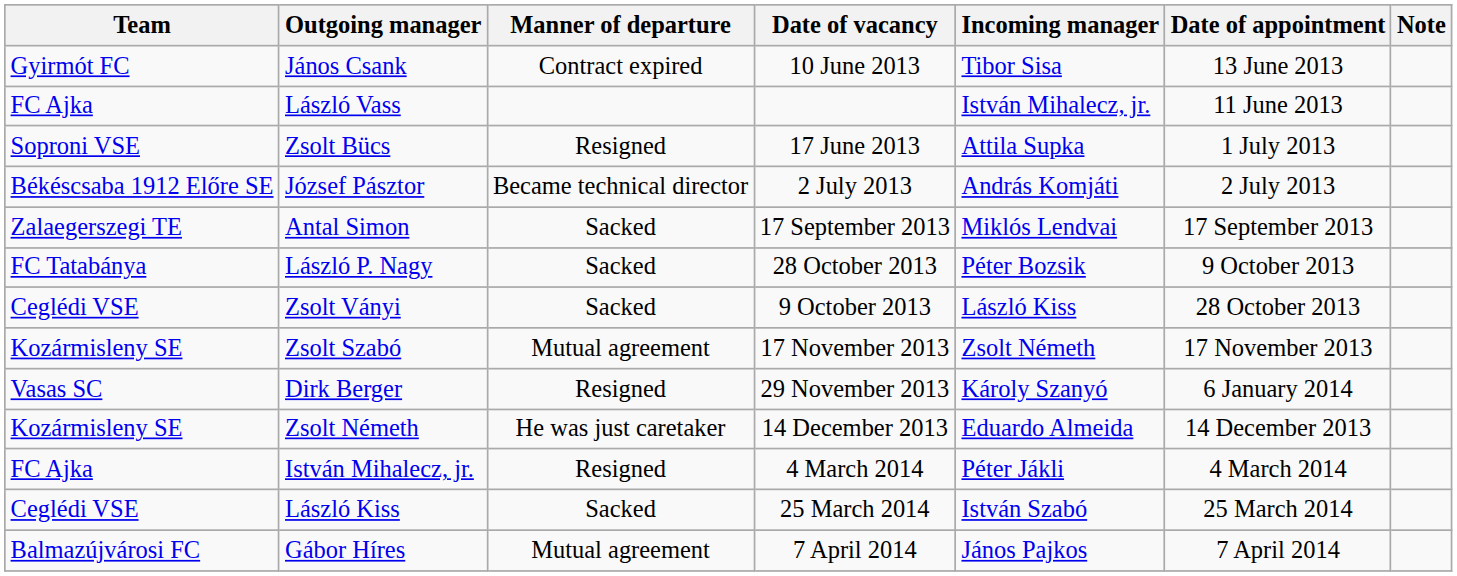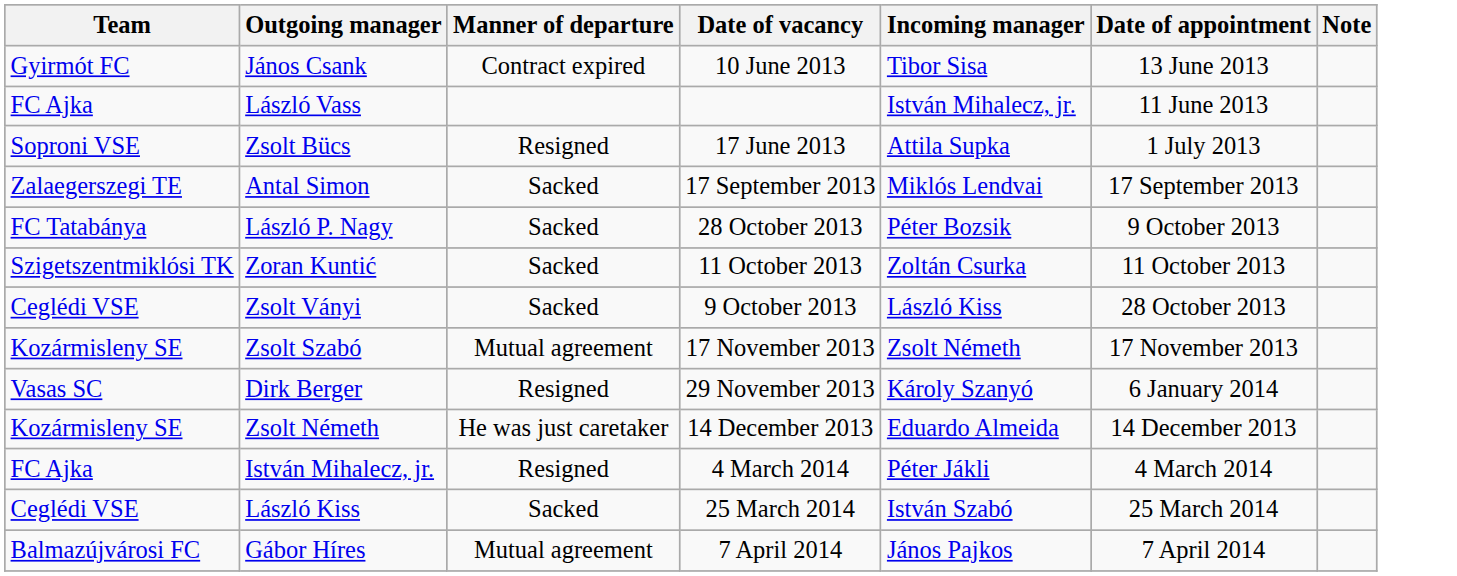 <table class=wikitable style="text-align:center; font-size:90%">
 <tr>
 <th>Team</th>
 <th>Outgoing manager</th>
 <th>Manner of departure</th>
 <th>Date of vacancy</th>
 <th>Incoming manager</th>
 <th>Date of appointment</th>
 <th>Note</th>
 </tr>
 <tr>
 <td align=left><a href='#'>Gyirmót FC</a></td>
 <td align=left> <a href='#'>János Csank</a></td>
 <td>Contract expired</td>
 <td>10 June 2013</td>
 <td align=left> <a href='#'>Tibor Sisa</a></td>
 <td>13 June 2013</td>
 <td></td>
 </tr>
 <tr>
 <td align=left><a href='#'>FC Ajka</a></td>
 <td align=left> <a href='#'>László Vass</a></td>
 <td></td>
 <td></td>
 <td align=left> <a href='#'>István Mihalecz, jr.</a></td>
 <td>11 June 2013</td>
 <td></td>
 </tr>
 <tr>
 <td align=left><a href='#'>Soproni VSE</a></td>
 <td align=left> <a href='#'>Zsolt Bücs</a></td>
 <td>Resigned</td>
 <td>17 June 2013</td>
 <td align="left"> <a href='#'>Attila Supka</a></td>
 <td>1 July 2013</td>
 <td></td>
 </tr>
 <tr>
-<td align=left><a href='#'>Békéscsaba 1912 Előre SE</a></td>
-<td align=left> <a href='#'>József Pásztor</a></td>
-<td>Became technical director</td>
-<td>2 July 2013</td>
-<td align=left> <a href='#'>András Komjáti</a></td>
-<td>2 July 2013</td>
-<td></td>
-</tr>
-<tr>
 <td align=left><a href='#'>Zalaegerszegi TE</a></td>
 <td align=left> <a href='#'>Antal Simon</a></td>
 <td>Sacked</td>
 <td>17 September 2013</td>
 <td align=left> <a href='#'>Miklós Lendvai</a></td>
 <td>17 September 2013</td>
 <td></td>
 </tr>
 <tr>
 <td align=left><a href='#'>FC Tatabánya</a></td>
 <td align=left> <a href='#'>László P. Nagy</a></td>
 <td>Sacked</td>
 <td>28 October 2013</td>
 <td align=left> <a href='#'>Péter Bozsik</a></td>
 <td>9 October 2013</td>
+<td></td>
+</tr>
+<tr>
+<td align=left><a href='#'>Szigetszentmiklósi TK</a></td>
+<td align=left> <a href='#'>Zoran Kuntić</a></td>
+<td>Sacked</td>
+<td>11 October 2013</td>
+<td align=left> <a href='#'>Zoltán Csurka</a></td>
+<td>11 October 2013</td>
 <td></td>
 </tr>
 <tr>
 <td align=left><a href='#'>Ceglédi VSE</a></td>
 <td align=left> <a href='#'>Zsolt Ványi</a></td>
 <td>Sacked</td>
 <td>9 October 2013</td>
 <td align=left> <a href='#'>László Kiss</a></td>
 <td>28 October 2013</td>
 <td></td>
 </tr>
 <tr>
 <td align=left><a href='#'>Kozármisleny SE</a></td>
 <td align=left> <a href='#'>Zsolt Szabó</a></td>
 <td>Mutual agreement</td>
 <td>17 November 2013</td>
 <td align=left> <a href='#'>Zsolt Németh</a></td>
 <td>17 November 2013</td>
 <td></td>
 </tr>
 <tr>
 <td align=left><a href='#'>Vasas SC</a></td>
 <td align=left> <a href='#'>Dirk Berger</a></td>
 <td>Resigned</td>
 <td>29 November 2013</td>
 <td align=left> <a href='#'>Károly Szanyó</a></td>
 <td>6 January 2014</td>
 <td></td>
 </tr>
 <tr>
 <td align=left><a href='#'>Kozármisleny SE</a></td>
 <td align=left> <a href='#'>Zsolt Németh</a></td>
 <td>He was just caretaker</td>
 <td>14 December 2013</td>
 <td align=left> <a href='#'>Eduardo Almeida</a></td>
 <td>14 December 2013</td>
 <td></td>
 </tr>
 <tr>
 <td align=left><a href='#'>FC Ajka</a></td>
 <td align=left> <a href='#'>István Mihalecz, jr.</a></td>
 <td>Resigned</td>
 <td>4 March 2014</td>
 <td align=left> <a href='#'>Péter Jákli</a></td>
 <td>4 March 2014</td>
 <td></td>
 </tr>
 <tr>
 <td align=left><a href='#'>Ceglédi VSE</a></td>
 <td align=left> <a href='#'>László Kiss</a></td>
 <td>Sacked</td>
 <td>25 March 2014</td>
 <td align=left> <a href='#'>István Szabó</a></td>
 <td>25 March 2014</td>
 <td></td>
 </tr>
 <tr>
 <td align=left><a href='#'>Balmazújvárosi FC</a></td>
 <td align=left> <a href='#'>Gábor Híres</a></td>
 <td>Mutual agreement</td>
 <td>7 April 2014</td>
 <td align=left> <a href='#'>János Pajkos</a></td>
 <td>7 April 2014</td>
 <td></td>
 </tr>
 </table>
